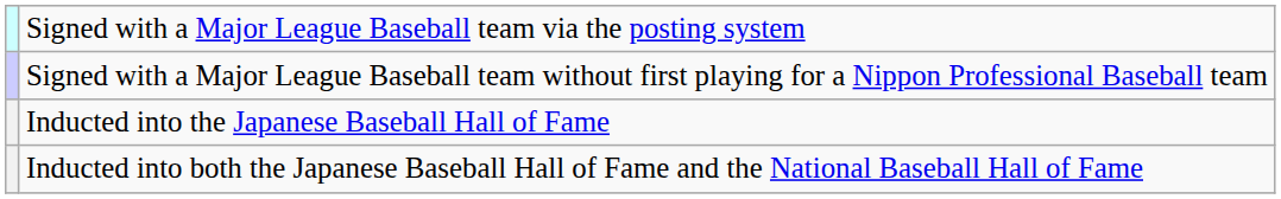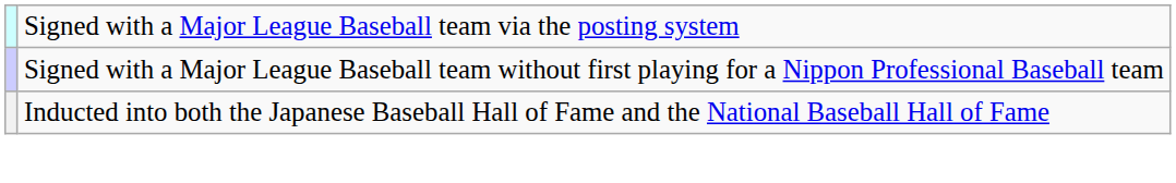 <table class="wikitable plainrowheaders">
 <tr>
 <th scope="row" style="background-color:#ccffff"></th>
 <td>Signed with a <a href='#'>Major League Baseball</a> team via the <a href='#'>posting system</a></td>
 </tr>
 <tr>
 <th scope="row" style="background-color:#ccccff"></th>
 <td>Signed with a Major League Baseball team without first playing for a <a href='#'>Nippon Professional Baseball</a> team</td>
 </tr>
 <tr>
 <th scope="row"></th>
-<td>Inducted into the <a href='#'>Japanese Baseball Hall of Fame</a></td>
-</tr>
-<tr>
-<th scope="row"></th>
 <td>Inducted into both the Japanese Baseball Hall of Fame and the <a href='#'>National Baseball Hall of Fame</a></td>
 </tr>
 </table>
